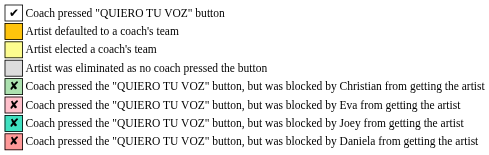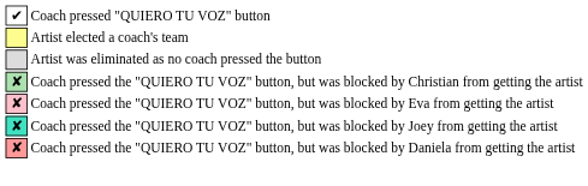 <table class="toccolours" style="font-size: 90%; white-space: nowrap">
 <tr>
 <td style="background:white; border:1px solid black"> ✔ </td>
 <td>Coach pressed "QUIERO TU VOZ"  button</td>
-</tr>
-<tr>
-<td style="background:#ffc40c; border:1px solid black">    </td>
-<td>Artist defaulted to a coach's team</td>
 </tr>
 <tr>
 <td style="background:#fdfc8f; border:1px solid black">    </td>
 <td>Artist elected a coach's team</td>
 </tr>
 <tr>
 <td style="background:#dcdcdc; border:1px solid black">    </td>
 <td>Artist was eliminated as no coach pressed the button</td>
 </tr>
 <tr>
 <td style="background:#ace1af; border:1px solid black"> ✘ </td>
 <td>Coach pressed the "QUIERO TU VOZ" button, but was blocked by Christian from getting the artist</td>
 </tr>
 <tr>
 <td style="background:pink; border:1px solid black"> ✘ </td>
 <td>Coach pressed the "QUIERO TU VOZ" button, but was blocked by Eva from getting the artist</td>
 </tr>
 <tr>
 <td style="background:#40e0c0; border:1px solid black"> ✘ </td>
 <td>Coach pressed the "QUIERO TU VOZ" button, but was blocked by Joey from getting the artist</td>
 </tr>
 <tr>
 <td style="background:#ff9999; border:1px solid black"> ✘ </td>
 <td>Coach pressed the "QUIERO TU VOZ" button, but was blocked by Daniela from getting the artist</td>
 </tr>
 </table>
